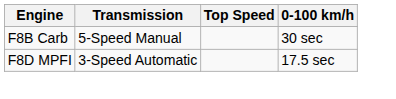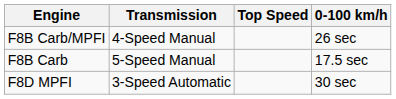 <table class="wikitable">
 <tr>
 <th>Engine</th>
 <th>Transmission</th>
 <th>Top Speed</th>
 <th>0-100 km/h</th>
 </tr>
 <tr>
+<td>F8B Carb/MPFI</td>
+<td>4-Speed Manual</td>
+<td></td>
+<td>26 sec</td>
+</tr>
+<tr>
 <td>F8B Carb</td>
 <td>5-Speed Manual</td>
 <td></td>
-<td>30 sec</td>
+<td>17.5 sec</td>
 </tr>
 <tr>
 <td>F8D MPFI</td>
 <td>3-Speed Automatic</td>
 <td></td>
-<td>17.5 sec</td>
+<td>30 sec</td>
 </tr>
 </table>
